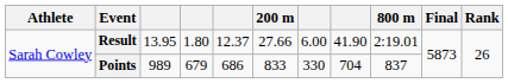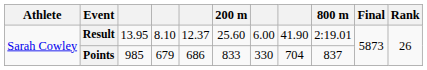 <table class="wikitable" style="font-size:90%">
 <tr>
 <th>Athlete</th>
 <th>Event</th>
 <th></th>
 <th></th>
 <th></th>
 <th>200 m</th>
 <th></th>
 <th></th>
 <th>800 m</th>
 <th>Final</th>
 <th>Rank</th>
 </tr>
 <tr align=center>
 <td rowspan=2 align=left><a href='#'>Sarah Cowley</a></td>
 <th style="font-size:95%">Result</th>
 <td>13.95</td>
-<td>1.80</td>
+<td>8.10</td>
 <td>12.37</td>
-<td>27.66</td>
+<td>25.60</td>
 <td>6.00</td>
 <td>41.90</td>
 <td>2:19.01</td>
 <td rowspan=2>5873</td>
 <td rowspan=2>26</td>
 </tr>
 <tr align=center>
 <th style="font-size:95%">Points</th>
-<td>989</td>
+<td>985</td>
 <td>679</td>
 <td>686</td>
 <td>833</td>
 <td>330</td>
 <td>704</td>
 <td>837</td>
 </tr>
 </table>
